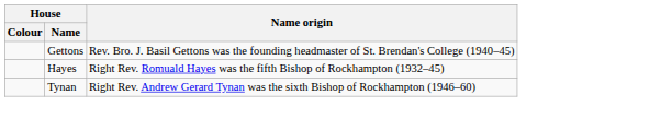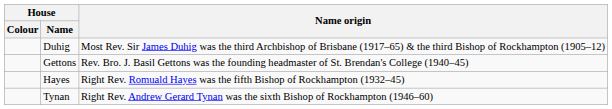 <table class="wikitable">
 <tr>
 <th colspan=2>House</th>
 <th rowspan=2>Name origin</th>
 </tr>
 <tr>
 <th>Colour</th>
 <th>Name</th>
+</tr>
+<tr>
+<td align=center></td>
+<td>Duhig</td>
+<td>Most Rev. Sir <a href='#'>James Duhig</a>  was the third Archbishop of Brisbane (1917–65) & the third Bishop of Rockhampton (1905–12)</td>
 </tr>
 <tr>
 <td align=center></td>
 <td>Gettons</td>
 <td>Rev. Bro. J. Basil Gettons  was the founding headmaster of St. Brendan's College (1940–45)</td>
 </tr>
 <tr>
 <td align=center></td>
 <td>Hayes</td>
 <td>Right Rev. <a href='#'>Romuald Hayes</a>  was the fifth Bishop of Rockhampton (1932–45)</td>
 </tr>
 <tr>
 <td align=center></td>
 <td>Tynan</td>
 <td>Right Rev. <a href='#'>Andrew Gerard Tynan</a>  was the sixth Bishop of Rockhampton (1946–60)</td>
 </tr>
 </table>
